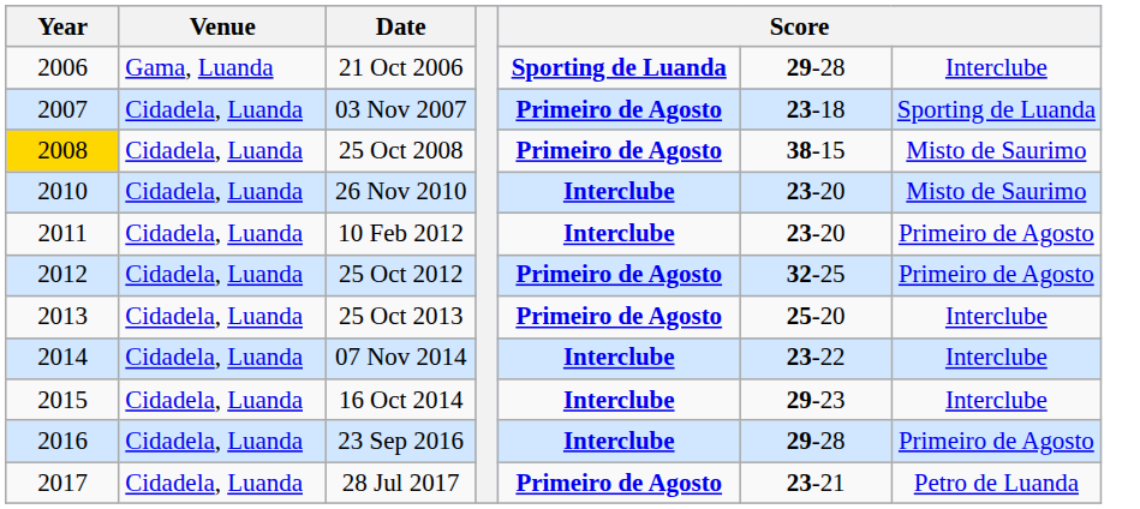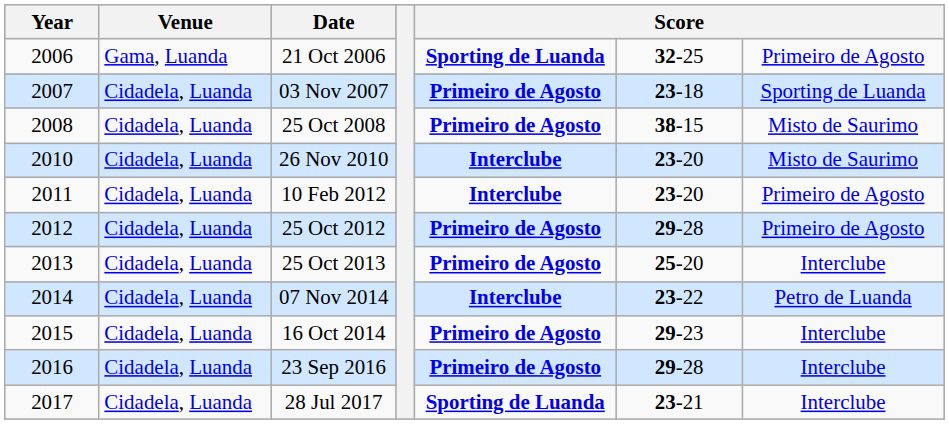 <table class="wikitable" style="font-size:85%; text-align: center;">
 <tr bgcolor=#C1D8FF>
 <th rowspan=1 width=55px>Year</th>
 <th rowspan=1 width=105px>Venue</th>
 <th rowspan=1 width=75px>Date</th>
 <th width=5px rowspan=12 bgcolor=ffffff></th>
 <th colspan=3>Score</th>
 </tr>
 <tr>
 <td>2006</td>
 <td align=left><a href='#'>Gama</a>, <a href='#'>Luanda</a></td>
 <td>21 Oct 2006</td>
 <td width=125px><strong><a href='#'>Sporting de Luanda</a></strong></td>
-<td><strong>29</strong>-28</td>
-<td><a href='#'>Interclube</a></td>
+<td width=75px><strong>32</strong>-25</td>
+<td width=125px><a href='#'>Primeiro de Agosto</a></td>
 </tr>
 <tr bgcolor=#d0e7ff>
 <td>2007 </td>
 <td align=left><a href='#'>Cidadela</a>, <a href='#'>Luanda</a></td>
 <td>03 Nov 2007</td>
 <td><strong><a href='#'>Primeiro de Agosto</a></strong></td>
 <td><strong>23</strong>-18</td>
 <td><a href='#'>Sporting de Luanda</a></td>
 </tr>
 <tr>
-<td style="background: gold;">2008 </td>
+<td>2008 </td>
 <td align=left><a href='#'>Cidadela</a>, <a href='#'>Luanda</a></td>
 <td>25 Oct 2008</td>
 <td><strong><a href='#'>Primeiro de Agosto</a></strong></td>
 <td><strong>38</strong>-15</td>
 <td><a href='#'>Misto de Saurimo</a></td>
 </tr>
 <tr bgcolor=#d0e7ff>
 <td>2010 </td>
 <td align=left><a href='#'>Cidadela</a>, <a href='#'>Luanda</a></td>
 <td>26 Nov 2010</td>
 <td><strong><a href='#'>Interclube</a></strong></td>
 <td><strong>23</strong>-20</td>
 <td><a href='#'>Misto de Saurimo</a></td>
 </tr>
 <tr>
 <td>2011 </td>
 <td align=left><a href='#'>Cidadela</a>, <a href='#'>Luanda</a></td>
 <td>10 Feb 2012</td>
 <td><strong><a href='#'>Interclube</a></strong></td>
 <td><strong>23</strong>-20</td>
 <td><a href='#'>Primeiro de Agosto</a></td>
 </tr>
 <tr bgcolor=#d0e7ff>
 <td>2012 </td>
 <td align=left><a href='#'>Cidadela</a>, <a href='#'>Luanda</a></td>
 <td>25 Oct 2012</td>
 <td><strong><a href='#'>Primeiro de Agosto</a></strong></td>
-<td width=75px><strong>32</strong>-25</td>
+<td><strong>29</strong>-28</td>
 <td><a href='#'>Primeiro de Agosto</a></td>
 </tr>
 <tr>
 <td>2013 </td>
 <td align=left><a href='#'>Cidadela</a>, <a href='#'>Luanda</a></td>
 <td>25 Oct 2013</td>
 <td><strong><a href='#'>Primeiro de Agosto</a></strong></td>
 <td><strong>25</strong>-20</td>
 <td><a href='#'>Interclube</a></td>
 </tr>
 <tr bgcolor=#d0e7ff>
 <td>2014 </td>
 <td align=left><a href='#'>Cidadela</a>, <a href='#'>Luanda</a></td>
 <td>07 Nov 2014</td>
 <td><strong><a href='#'>Interclube</a></strong></td>
 <td><strong>23</strong>-22</td>
-<td><a href='#'>Interclube</a></td>
+<td><a href='#'>Petro de Luanda</a></td>
 </tr>
 <tr>
 <td>2015 </td>
 <td align=left><a href='#'>Cidadela</a>, <a href='#'>Luanda</a></td>
 <td>16 Oct 2014</td>
-<td><strong><a href='#'>Interclube</a></strong></td>
+<td><strong><a href='#'>Primeiro de Agosto</a></strong></td>
 <td><strong>29</strong>-23</td>
 <td><a href='#'>Interclube</a></td>
 </tr>
 <tr bgcolor=#d0e7ff>
 <td>2016 </td>
 <td align=left><a href='#'>Cidadela</a>, <a href='#'>Luanda</a></td>
 <td>23 Sep 2016</td>
-<td><strong><a href='#'>Interclube</a></strong></td>
+<td><strong><a href='#'>Primeiro de Agosto</a></strong></td>
 <td><strong>29</strong>-28</td>
-<td><a href='#'>Primeiro de Agosto</a></td>
+<td><a href='#'>Interclube</a></td>
 </tr>
 <tr>
 <td>2017</td>
 <td align=left><a href='#'>Cidadela</a>, <a href='#'>Luanda</a></td>
 <td>28 Jul 2017</td>
-<td><strong><a href='#'>Primeiro de Agosto</a></strong></td>
+<td width=125px><strong><a href='#'>Sporting de Luanda</a></strong></td>
 <td><strong>23</strong>-21</td>
-<td><a href='#'>Petro de Luanda</a></td>
+<td><a href='#'>Interclube</a></td>
 </tr>
 </table>
